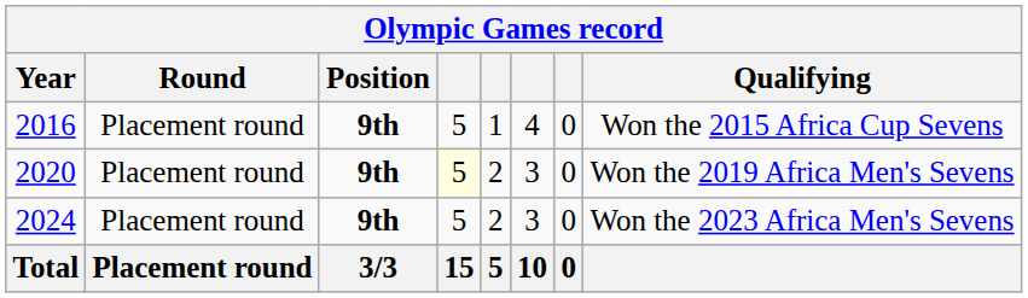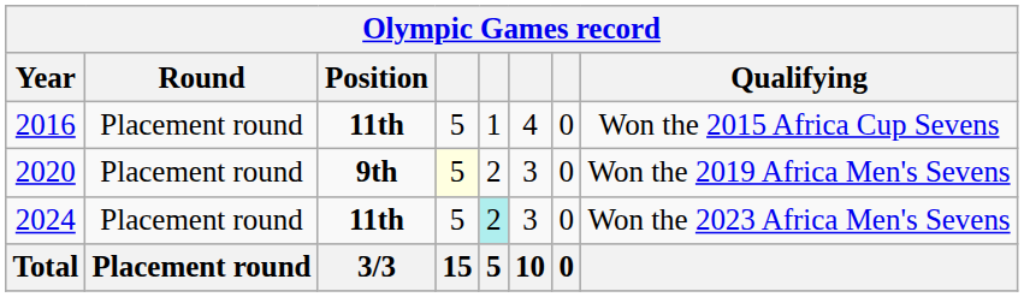 <table class="wikitable" style="text-align: center;">
 <tr>
 <th colspan=8><a href='#'>Olympic Games record</a></th>
 </tr>
 <tr>
 <th>Year</th>
 <th>Round</th>
 <th>Position</th>
 <th></th>
 <th></th>
 <th></th>
 <th></th>
 <th>Qualifying</th>
 </tr>
 <tr>
 <td> <a href='#'>2016</a></td>
 <td>Placement round</td>
-<td><strong>9th</strong></td>
+<td><strong>11th</strong></td>
 <td>5</td>
 <td>1</td>
 <td>4</td>
 <td>0</td>
 <td>Won the <a href='#'>2015 Africa Cup Sevens</a></td>
 </tr>
 <tr>
 <td> <a href='#'>2020</a></td>
 <td>Placement round</td>
 <td><strong>9th</strong></td>
 <td style="background: lightyellow;">5</td>
 <td>2</td>
 <td>3</td>
 <td>0</td>
 <td>Won the <a href='#'>2019 Africa Men's Sevens</a></td>
 </tr>
 <tr>
 <td> <a href='#'>2024</a></td>
 <td>Placement round</td>
-<td><strong>9th</strong></td>
+<td><strong>11th</strong></td>
 <td>5</td>
-<td>2</td>
+<td style="background: paleturquoise;">2</td>
 <td>3</td>
 <td>0</td>
 <td>Won the <a href='#'>2023 Africa Men's Sevens</a></td>
 </tr>
 <tr>
 <th>Total</th>
 <th>Placement round</th>
 <th>3/3</th>
 <th>15</th>
 <th>5</th>
 <th>10</th>
 <th>0</th>
 <th></th>
 </tr>
 </table>
